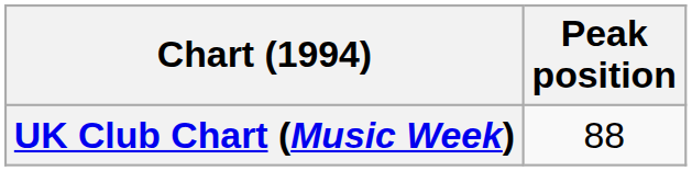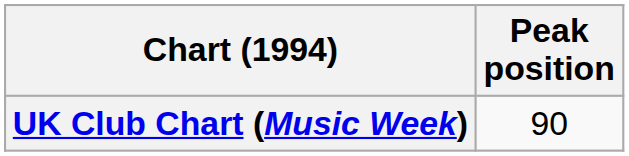 <table class="wikitable plainrowheaders" style="text-align:center">
 <tr>
 <th>Chart (1994)</th>
 <th>Peak<br>position</th>
 </tr>
 <tr>
 <th scope="row"><a href='#'>UK Club Chart</a> (<em><a href='#'>Music Week</a></em>)</th>
-<td>88</td>
+<td>90</td>
 </tr>
 </table>
